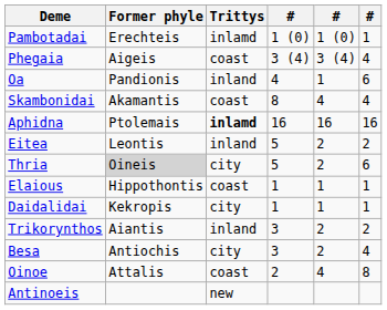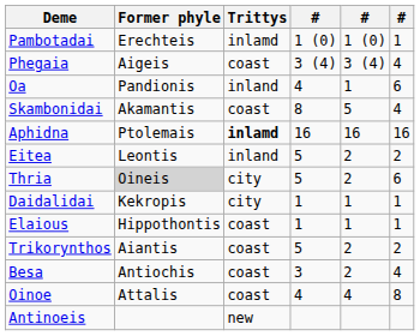 <table class="wikitable">
 <tr>
 <th>Deme</th>
 <th>Former phyle</th>
 <th>Trittys</th>
 <th>#</th>
 <th>#</th>
 <th>#</th>
 </tr>
 <tr ---->
 <td><a href='#'>Pambotadai</a></td>
 <td>Erechteis</td>
 <td>inlamd</td>
 <td>1 (0)</td>
 <td>1 (0)</td>
 <td>1</td>
 </tr>
 <tr ---->
 <td><a href='#'>Phegaia</a></td>
 <td>Aigeis</td>
 <td>coast</td>
 <td>3 (4)</td>
 <td>3 (4)</td>
 <td>4</td>
 </tr>
 <tr ---->
 <td><a href='#'>Oa</a></td>
 <td>Pandionis</td>
 <td>inland</td>
 <td>4</td>
 <td>1</td>
 <td>6</td>
 </tr>
 <tr ---->
 <td><a href='#'>Skambonidai</a></td>
 <td>Akamantis</td>
 <td>coast</td>
 <td>8</td>
-<td>4</td>
+<td>5</td>
 <td>4</td>
 </tr>
 <tr ---->
 <td><a href='#'>Aphidna</a></td>
 <td>Ptolemais</td>
 <td><strong>inlamd</strong></td>
 <td>16</td>
 <td>16</td>
 <td>16</td>
 </tr>
 <tr ---->
 <td><a href='#'>Eitea</a></td>
 <td>Leontis</td>
 <td>inland</td>
 <td>5</td>
 <td>2</td>
 <td>2</td>
 </tr>
 <tr ---->
 <td><a href='#'>Thria</a></td>
 <td style="background: lightgrey;">Oineis</td>
 <td>city</td>
 <td>5</td>
 <td>2</td>
 <td>6</td>
 </tr>
 <tr ---->
+<td><a href='#'>Daidalidai</a></td>
+<td>Kekropis</td>
+<td>city</td>
+<td>1</td>
+<td>1</td>
+<td>1</td>
+</tr>
+<tr ---->
 <td><a href='#'>Elaious</a></td>
 <td>Hippothontis</td>
 <td>coast</td>
 <td>1</td>
 <td>1</td>
 <td>1</td>
 </tr>
 <tr ---->
-<td><a href='#'>Daidalidai</a></td>
-<td>Kekropis</td>
-<td>city</td>
-<td>1</td>
-<td>1</td>
-<td>1</td>
-</tr>
-<tr ---->
 <td><a href='#'>Trikorynthos</a></td>
 <td>Aiantis</td>
-<td>inland</td>
-<td>3</td>
+<td>coast</td>
+<td>5</td>
 <td>2</td>
 <td>2</td>
 </tr>
 <tr ---->
 <td><a href='#'>Besa</a></td>
 <td>Antiochis</td>
-<td>city</td>
+<td>coast</td>
 <td>3</td>
 <td>2</td>
 <td>4</td>
 </tr>
 <tr ---->
 <td><a href='#'>Oinoe</a></td>
 <td>Attalis</td>
 <td>coast</td>
-<td>2</td>
+<td>4</td>
 <td>4</td>
 <td>8</td>
 </tr>
 <tr ---->
 <td><a href='#'>Antinoeis</a></td>
 <td></td>
 <td>new</td>
 <td></td>
 <td></td>
 <td></td>
 </tr>
 </table>
